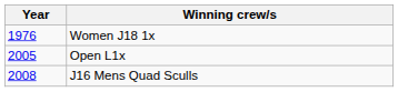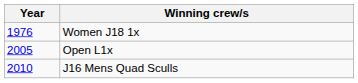 <table class="wikitable">
 <tr>
 <th width=70>Year</th>
 <th width=400>Winning crew/s</th>
 </tr>
 <tr>
 <td><a href='#'>1976</a></td>
 <td>Women J18 1x</td>
 </tr>
 <tr>
 <td><a href='#'>2005</a></td>
 <td>Open L1x</td>
 </tr>
 <tr>
-<td><a href='#'>2008</a></td>
+<td><a href='#'>2010</a></td>
 <td>J16 Mens Quad Sculls</td>
 </tr>
 </table>
